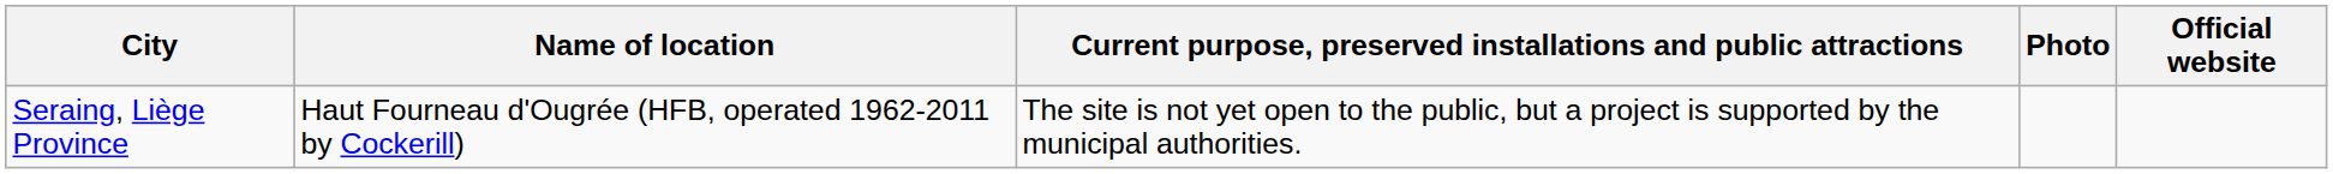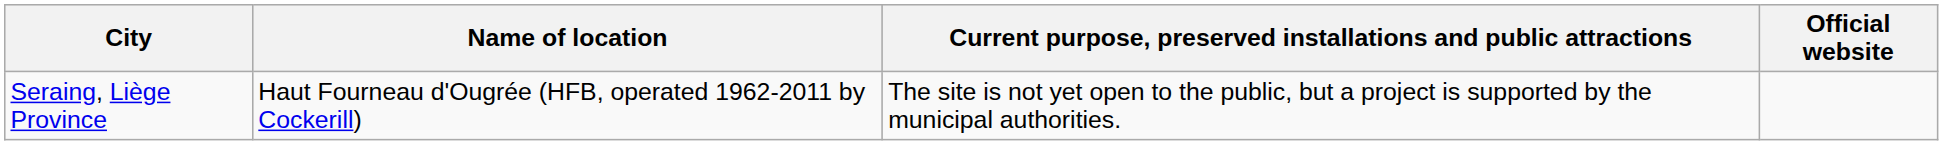 <table class="wikitable">
 <tr>
 <th>City</th>
 <th>Name of location</th>
 <th>Current purpose, preserved installations and public attractions</th>
-<th>Photo</th>
 <th>Official website</th>
 </tr>
 <tr>
 <td><a href='#'>Seraing</a>, <a href='#'>Liège Province</a></td>
 <td>Haut Fourneau d'Ougrée (HFB, operated 1962-2011 by <a href='#'>Cockerill</a>)</td>
 <td>The site is not yet open to the public, but a project is supported by the municipal authorities.</td>
 <td></td>
-<td></td>
 </tr>
 </table>
